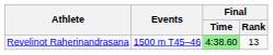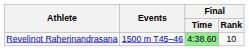 <table class=wikitable style="font-size:90%">
 <tr>
 <th rowspan="2">Athlete</th>
 <th rowspan="2">Events</th>
 <th colspan="2">Final</th>
 </tr>
 <tr>
 <th>Time</th>
 <th>Rank</th>
 </tr>
 <tr align=center>
 <td align=left><a href='#'>Revelinot Raherinandrasana</a></td>
 <td align=left><a href='#'>1500 m T45–46</a></td>
 <td style="background: lightgreen;">4:38.60</td>
-<td>13</td>
+<td>10</td>
 </tr>
 </table>
